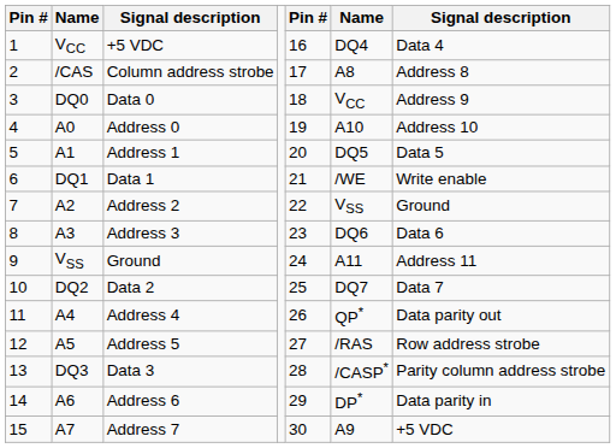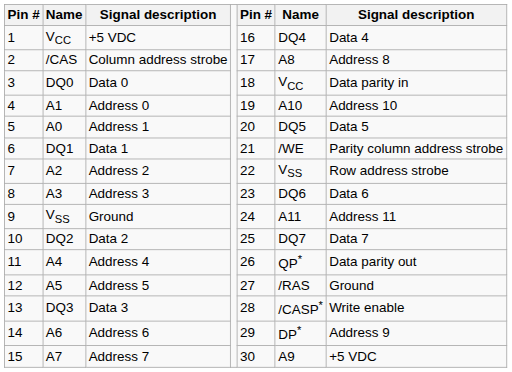 <table class="wikitable">
 <tr>
 <th>Pin #</th>
 <th>Name</th>
 <th>Signal description</th>
 <td rowspan=16></td>
 <th>Pin #</th>
 <th>Name</th>
 <th>Signal description</th>
 </tr>
 <tr>
 <td>1</td>
 <td>V<sub>CC</sub></td>
 <td>+5 VDC</td>
 <td>16</td>
 <td>DQ4</td>
 <td>Data 4</td>
 </tr>
 <tr>
 <td>2</td>
 <td>/CAS</td>
 <td>Column address strobe</td>
 <td>17</td>
 <td>A8</td>
 <td>Address 8</td>
 </tr>
 <tr>
 <td>3</td>
 <td>DQ0</td>
 <td>Data 0</td>
 <td>18</td>
 <td>V<sub>CC</sub></td>
-<td>Address 9</td>
+<td>Data parity in</td>
 </tr>
 <tr>
 <td>4</td>
-<td>A0</td>
+<td>A1</td>
 <td>Address 0</td>
 <td>19</td>
 <td>A10</td>
 <td>Address 10</td>
 </tr>
 <tr>
 <td>5</td>
-<td>A1</td>
+<td>A0</td>
 <td>Address 1</td>
 <td>20</td>
 <td>DQ5</td>
 <td>Data 5</td>
 </tr>
 <tr>
 <td>6</td>
 <td>DQ1</td>
 <td>Data 1</td>
 <td>21</td>
 <td>/WE</td>
-<td>Write enable</td>
+<td>Parity column address strobe</td>
 </tr>
 <tr>
 <td>7</td>
 <td>A2</td>
 <td>Address 2</td>
 <td>22</td>
 <td>V<sub>SS</sub></td>
-<td>Ground</td>
+<td>Row address strobe</td>
 </tr>
 <tr>
 <td>8</td>
 <td>A3</td>
 <td>Address 3</td>
 <td>23</td>
 <td>DQ6</td>
 <td>Data 6</td>
 </tr>
 <tr>
 <td>9</td>
 <td>V<sub>SS</sub></td>
 <td>Ground</td>
 <td>24</td>
 <td>A11</td>
 <td>Address 11</td>
 </tr>
 <tr>
 <td>10</td>
 <td>DQ2</td>
 <td>Data 2</td>
 <td>25</td>
 <td>DQ7</td>
 <td>Data 7</td>
 </tr>
 <tr>
 <td>11</td>
 <td>A4</td>
 <td>Address 4</td>
 <td>26</td>
 <td>QP<sup>*</sup></td>
 <td>Data parity out</td>
 </tr>
 <tr>
 <td>12</td>
 <td>A5</td>
 <td>Address 5</td>
 <td>27</td>
 <td>/RAS</td>
-<td>Row address strobe</td>
+<td>Ground</td>
 </tr>
 <tr>
 <td>13</td>
 <td>DQ3</td>
 <td>Data 3</td>
 <td>28</td>
 <td>/CASP<sup>*</sup></td>
-<td>Parity column address strobe</td>
+<td>Write enable</td>
 </tr>
 <tr>
 <td>14</td>
 <td>A6</td>
 <td>Address 6</td>
 <td>29</td>
 <td>DP<sup>*</sup></td>
-<td>Data parity in</td>
+<td>Address 9</td>
 </tr>
 <tr>
 <td>15</td>
 <td>A7</td>
 <td>Address 7</td>
 <td>30</td>
 <td>A9</td>
 <td>+5 VDC</td>
 </tr>
 </table>
